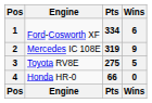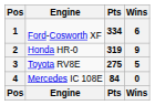 <table class="wikitable" style="font-size: 85%;; text-align:center;">
 <tr valign="top">
 <th valign="middle">Pos</th>
 <th valign="middle">Engine</th>
 <th valign="middle">Pts</th>
 <th valign="middle">Wins</th>
 </tr>
 <tr>
 <th>1</th>
 <td align="left"><br> <a href='#'>Ford</a>-<a href='#'>Cosworth</a> XF</td>
 <th>334</th>
 <th>6</th>
 </tr>
 <tr>
 <th>2</th>
-<td align="left"> <a href='#'>Mercedes</a> IC 108E</td>
+<td align="left"> <a href='#'>Honda</a> HR-0</td>
 <th>319</th>
 <th>9</th>
 </tr>
 <tr>
 <th>3</th>
 <td align="left"> <a href='#'>Toyota</a> RV8E</td>
 <th>275</th>
 <th>5</th>
 </tr>
 <tr>
 <th>4</th>
-<td align="left"> <a href='#'>Honda</a> HR-0</td>
-<th>66</th>
+<td align="left"> <a href='#'>Mercedes</a> IC 108E</td>
+<th>84</th>
 <th>0</th>
 </tr>
 <tr valign="top">
 <th valign="middle">Pos</th>
 <th valign="middle">Engine</th>
 <th valign="middle">Pts</th>
 <th valign="middle">Wins</th>
 </tr>
 </table>
